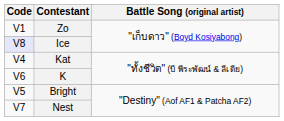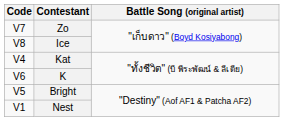 <table class="wikitable" style="text-align:center;">
 <tr>
 <th scope="col">Code</th>
 <th scope="col">Contestant</th>
 <th style="width:290px;" scope="col">Battle Song <small>(original artist)</small></th>
 </tr>
 <tr>
-<td>V1</td>
+<td>V7</td>
 <th scope="row" style="font-weight:normal;">Zo</th>
 <td align="center" rowspan="2">"เก็บดาว"<small> (<a href='#'>Boyd Kosiyabong</a>)</small></td>
 </tr>
 <tr>
-<td style="background: lavender;">V8</td>
+<td>V8</td>
 <th scope="row" style="font-weight:normal;">Ice</th>
 </tr>
 <tr>
 <td>V4</td>
 <th scope="row" style="font-weight:normal;">Kat</th>
 <td align="center" rowspan="2">"ทั้งชีวิต"<small> (บี พีระพัฒน์ & ลีเดีย)</small></td>
 </tr>
 <tr>
 <td>V6</td>
 <th scope="row" style="font-weight:normal;">K</th>
 </tr>
 <tr>
 <td>V5</td>
 <th scope="row" style="font-weight:normal;">Bright</th>
 <td align="center" rowspan="2">"Destiny"<small> (Aof AF1 & Patcha AF2)</small></td>
 </tr>
 <tr>
-<td>V7</td>
+<td>V1</td>
 <th scope="row" style="font-weight:normal;">Nest</th>
 </tr>
 </table>
